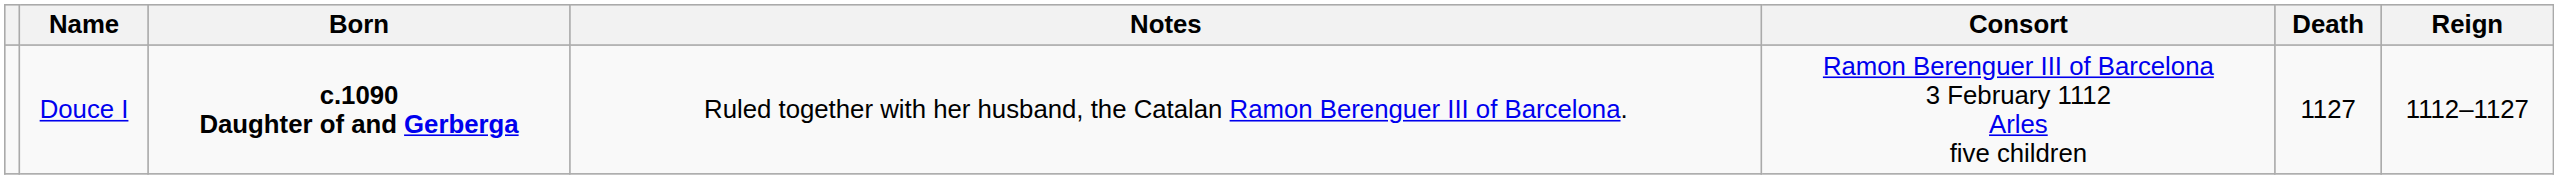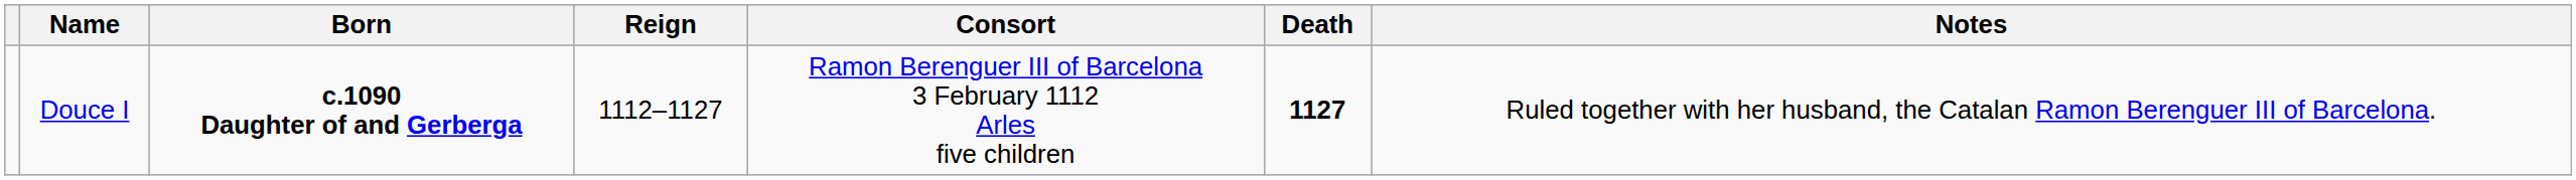 <table class="wikitable" style="width:100%; text-align:center;">
 <tr>
 <th></th>
 <th>Name</th>
 <th>Born</th>
-<th>Notes</th>
+<th>Reign</th>
 <th>Consort</th>
 <th>Death</th>
-<th>Reign</th>
+<th>Notes</th>
 </tr>
 <tr>
 <td></td>
 <td><a href='#'>Douce I</a></td>
 <td><strong>c.1090<br>Daughter of  and <a href='#'>Gerberga</a></strong></td>
+<td>1112–1127</td>
+<td><a href='#'>Ramon Berenguer III of Barcelona</a><br>3 February 1112<br><a href='#'>Arles</a><br>five children</td>
+<td><strong>1127</strong></td>
 <td>Ruled together with her husband, the Catalan <a href='#'>Ramon Berenguer III of Barcelona</a>.</td>
-<td><a href='#'>Ramon Berenguer III of Barcelona</a><br>3 February 1112<br><a href='#'>Arles</a><br>five children</td>
-<td>1127</td>
-<td>1112–1127</td>
 </tr>
 </table>
